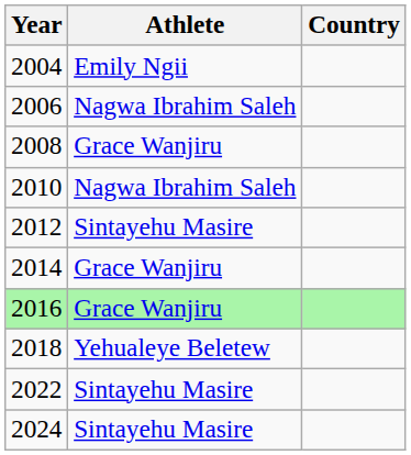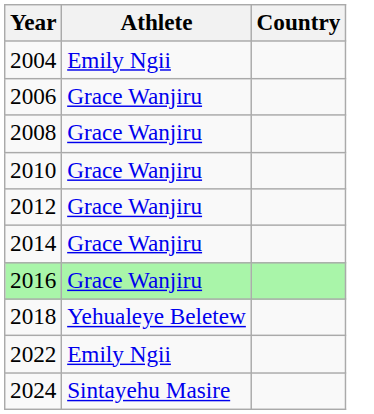 <table class="wikitable sortable">
 <tr>
 <th>Year</th>
 <th>Athlete</th>
 <th>Country</th>
 </tr>
 <tr>
 <td>2004</td>
 <td><a href='#'>Emily Ngii</a></td>
 <td></td>
 </tr>
 <tr>
 <td>2006</td>
-<td><a href='#'>Nagwa Ibrahim Saleh</a></td>
+<td><a href='#'>Grace Wanjiru</a></td>
 <td></td>
 </tr>
 <tr>
 <td>2008</td>
 <td><a href='#'>Grace Wanjiru</a></td>
 <td></td>
 </tr>
 <tr>
 <td>2010</td>
-<td><a href='#'>Nagwa Ibrahim Saleh</a></td>
+<td><a href='#'>Grace Wanjiru</a></td>
 <td></td>
 </tr>
 <tr>
 <td>2012</td>
-<td><a href='#'>Sintayehu Masire</a></td>
+<td><a href='#'>Grace Wanjiru</a></td>
 <td></td>
 </tr>
 <tr>
 <td>2014</td>
 <td><a href='#'>Grace Wanjiru</a></td>
 <td></td>
 </tr>
 <tr bgcolor=#A9F5A9>
 <td>2016</td>
 <td><a href='#'>Grace Wanjiru</a></td>
 <td></td>
 </tr>
 <tr>
 <td>2018</td>
 <td><a href='#'>Yehualeye Beletew</a></td>
 <td></td>
 </tr>
 <tr>
 <td>2022</td>
-<td><a href='#'>Sintayehu Masire</a></td>
+<td><a href='#'>Emily Ngii</a></td>
 <td></td>
 </tr>
 <tr>
 <td>2024</td>
 <td><a href='#'>Sintayehu Masire</a></td>
 <td></td>
 </tr>
 </table>
